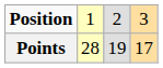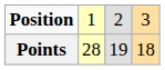 <table class="wikitable" style="text-align:center;">
 <tr>
 <td scope=row><strong>Position</strong></td>
 <td bgcolor="#ffffbf">1</td>
 <td bgcolor="#dfdfdf">2</td>
 <td bgcolor="#ffdf9f">3</td>
 </tr>
 <tr>
 <th scope=row>Points</th>
 <td bgcolor="#ffffbf">28</td>
 <td bgcolor="#dfdfdf">19</td>
-<td bgcolor="#ffdf9f">17</td>
+<td bgcolor="#ffdf9f">18</td>
 </tr>
 </table>
